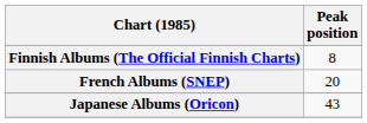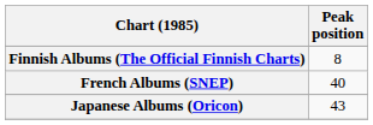 <table class="wikitable sortable plainrowheaders">
 <tr>
 <th>Chart (1985)</th>
 <th>Peak<br>position</th>
 </tr>
 <tr>
 </tr>
 <tr>
 </tr>
 <tr>
 </tr>
 <tr>
 <th scope="row">Finnish Albums (<a href='#'>The Official Finnish Charts</a>)</th>
 <td align="center">8</td>
 </tr>
 <tr>
 <th scope="row">French Albums (<a href='#'>SNEP</a>)</th>
-<td align="center">20</td>
+<td align="center">40</td>
 </tr>
 <tr>
 </tr>
 <tr>
 <th scope="row">Japanese Albums (<a href='#'>Oricon</a>)</th>
 <td align="center">43</td>
 </tr>
 <tr>
 </tr>
 <tr>
 </tr>
 <tr>
 </tr>
 <tr>
 </tr>
 </table>
